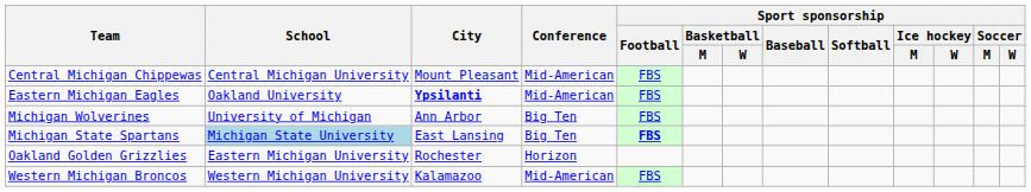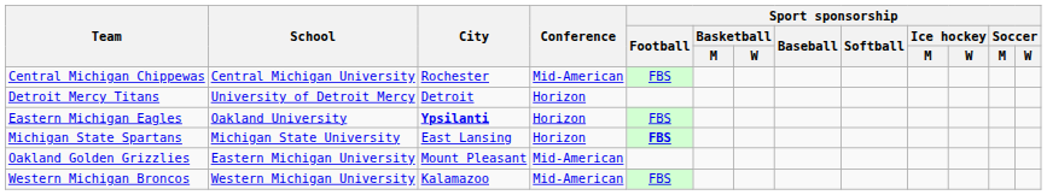 <table class="sortable wikitable">
 <tr>
 <th rowspan=3>Team</th>
 <th rowspan=3>School</th>
 <th rowspan=3>City</th>
 <th rowspan=3>Conference</th>
 <th colspan=9>Sport sponsorship</th>
 </tr>
 <tr>
 <th rowspan=2>Football</th>
 <th colspan=2>Basketball</th>
 <th rowspan=2>Baseball</th>
 <th rowspan=2>Softball</th>
 <th colspan=2>Ice hockey</th>
 <th colspan=2>Soccer</th>
 </tr>
 <tr>
 <th>M</th>
 <th>W</th>
 <th>M</th>
 <th>W</th>
 <th>M</th>
 <th>W</th>
 </tr>
 <tr>
 <td><a href='#'>Central Michigan Chippewas</a></td>
 <td><a href='#'>Central Michigan University</a></td>
-<td><a href='#'>Mount Pleasant</a></td>
+<td><a href='#'>Rochester</a></td>
 <td><a href='#'>Mid-American</a></td>
 <td style="background:#D2FFD2; text-align:center"><a href='#'>FBS</a></td>
+<td></td>
+<td></td>
+<td></td>
+<td></td>
+<td></td>
+<td></td>
+<td></td>
+<td></td>
+</tr>
+<tr>
+<td><a href='#'>Detroit Mercy Titans</a></td>
+<td><a href='#'>University of Detroit Mercy</a></td>
+<td><a href='#'>Detroit</a></td>
+<td><a href='#'>Horizon</a></td>
+<td></td>
 <td></td>
 <td></td>
 <td></td>
 <td></td>
 <td></td>
 <td></td>
 <td></td>
 <td></td>
 </tr>
 <tr>
 <td><a href='#'>Eastern Michigan Eagles</a></td>
 <td><a href='#'>Oakland University</a></td>
 <td><strong><a href='#'>Ypsilanti</a></strong></td>
-<td><a href='#'>Mid-American</a></td>
-<td style="background:#D2FFD2; text-align:center"><a href='#'>FBS</a></td>
-<td></td>
-<td></td>
-<td></td>
-<td></td>
-<td></td>
-<td></td>
-<td></td>
-<td></td>
-</tr>
-<tr>
-<td><a href='#'>Michigan Wolverines</a></td>
-<td><a href='#'>University of Michigan</a></td>
-<td><a href='#'>Ann Arbor</a></td>
-<td><a href='#'>Big Ten</a></td>
+<td><a href='#'>Horizon</a></td>
 <td style="background:#D2FFD2; text-align:center"><a href='#'>FBS</a></td>
 <td></td>
 <td></td>
 <td></td>
 <td></td>
 <td></td>
 <td></td>
 <td></td>
 <td></td>
 </tr>
 <tr>
 <td><a href='#'>Michigan State Spartans</a></td>
-<td style="background: lightblue;"><a href='#'>Michigan State University</a></td>
+<td><a href='#'>Michigan State University</a></td>
 <td><a href='#'>East Lansing</a></td>
-<td><a href='#'>Big Ten</a></td>
+<td><a href='#'>Horizon</a></td>
 <td style="background:#D2FFD2; text-align:center"><strong><a href='#'>FBS</a></strong></td>
 <td></td>
 <td></td>
 <td></td>
 <td></td>
 <td></td>
 <td></td>
 <td></td>
 <td></td>
 </tr>
 <tr>
 <td><a href='#'>Oakland Golden Grizzlies</a></td>
 <td><a href='#'>Eastern Michigan University</a></td>
-<td><a href='#'>Rochester</a></td>
-<td><a href='#'>Horizon</a></td>
+<td><a href='#'>Mount Pleasant</a></td>
+<td><a href='#'>Mid-American</a></td>
 <td></td>
 <td></td>
 <td></td>
 <td></td>
 <td></td>
 <td></td>
 <td></td>
 <td></td>
 <td></td>
 </tr>
 <tr>
 <td><a href='#'>Western Michigan Broncos</a></td>
 <td><a href='#'>Western Michigan University</a></td>
 <td><a href='#'>Kalamazoo</a></td>
 <td><a href='#'>Mid-American</a></td>
 <td style="background:#D2FFD2; text-align:center"><a href='#'>FBS</a></td>
 <td></td>
 <td></td>
 <td></td>
 <td></td>
 <td> </td>
 <td></td>
 <td></td>
 <td></td>
 </tr>
 </table>
